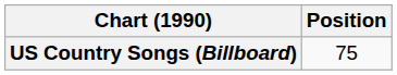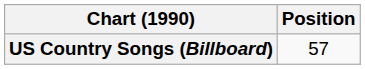 <table class="wikitable plainrowheaders" style="text-align:center">
 <tr>
 <th>Chart (1990)</th>
 <th>Position</th>
 </tr>
 <tr>
 <th scope="row">US Country Songs (<em>Billboard</em>)</th>
-<td>75</td>
+<td>57</td>
 </tr>
 </table>
